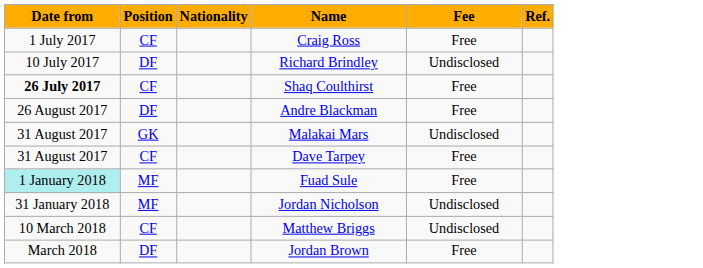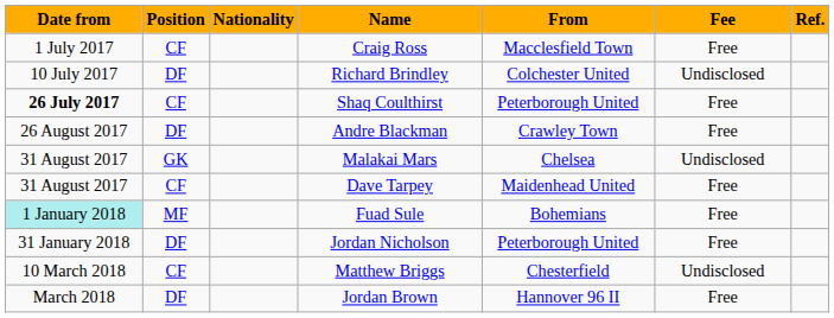 <table class="wikitable"  style="text-align:center; font-size:90%; ">
 <tr>
 <th style="background:#FFAD00; color:black; width:110px;">Date from</th>
 <th style="background:#FFAD00; color:black; width:50px;">Position</th>
 <th style="background:#FFAD00; color:black; width:50px;">Nationality</th>
 <th style="background:#FFAD00; color:black; width:150px;">Name</th>
+<th style="background:#FFAD00; color:black; width:140px;">From</th>
 <th style="background:#FFAD00; color:black; width:110px;">Fee</th>
 <th style="background:#FFAD00; color:black; width:25px;">Ref.</th>
 </tr>
 <tr>
 <td>1 July 2017</td>
 <td><a href='#'>CF</a></td>
 <td></td>
 <td><a href='#'>Craig Ross</a></td>
+<td><a href='#'>Macclesfield Town</a></td>
 <td>Free</td>
 <td></td>
 </tr>
 <tr>
 <td>10 July 2017</td>
 <td><a href='#'>DF</a></td>
 <td></td>
 <td><a href='#'>Richard Brindley</a></td>
+<td><a href='#'>Colchester United</a></td>
 <td>Undisclosed</td>
 <td></td>
 </tr>
 <tr>
 <td><strong>26 July 2017</strong></td>
 <td><a href='#'>CF</a></td>
 <td></td>
 <td><a href='#'>Shaq Coulthirst</a></td>
+<td><a href='#'>Peterborough United</a></td>
 <td>Free</td>
 <td></td>
 </tr>
 <tr>
 <td>26 August 2017</td>
 <td><a href='#'>DF</a></td>
 <td></td>
 <td><a href='#'>Andre Blackman</a></td>
+<td><a href='#'>Crawley Town</a></td>
 <td>Free</td>
 <td></td>
 </tr>
 <tr>
 <td>31 August 2017</td>
 <td><a href='#'>GK</a></td>
 <td></td>
 <td><a href='#'>Malakai Mars</a></td>
+<td><a href='#'>Chelsea</a></td>
 <td>Undisclosed</td>
 <td></td>
 </tr>
 <tr>
 <td>31 August 2017</td>
 <td><a href='#'>CF</a></td>
 <td></td>
 <td><a href='#'>Dave Tarpey</a></td>
+<td><a href='#'>Maidenhead United</a></td>
 <td>Free</td>
 <td></td>
 </tr>
 <tr>
 <td style="background: paleturquoise;">1 January 2018</td>
 <td><a href='#'>MF</a></td>
 <td></td>
 <td><a href='#'>Fuad Sule</a></td>
+<td><a href='#'>Bohemians</a></td>
 <td>Free</td>
 <td></td>
 </tr>
 <tr>
 <td>31 January 2018</td>
-<td><a href='#'>MF</a></td>
+<td><a href='#'>DF</a></td>
 <td></td>
 <td><a href='#'>Jordan Nicholson</a></td>
-<td>Undisclosed</td>
+<td><a href='#'>Peterborough United</a></td>
+<td>Free</td>
 <td></td>
 </tr>
 <tr>
 <td>10 March 2018</td>
 <td><a href='#'>CF</a></td>
 <td></td>
 <td><a href='#'>Matthew Briggs</a></td>
+<td><a href='#'>Chesterfield</a></td>
 <td>Undisclosed</td>
 <td></td>
 </tr>
 <tr>
 <td>March 2018</td>
 <td><a href='#'>DF</a></td>
 <td></td>
 <td><a href='#'>Jordan Brown</a></td>
+<td><a href='#'>Hannover 96 II</a></td>
 <td>Free</td>
 <td></td>
 </tr>
 </table>
